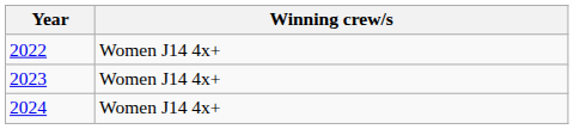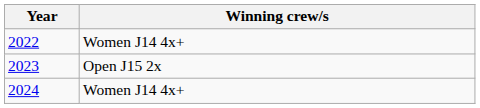 <table class="wikitable">
 <tr>
 <th width=70>Year</th>
 <th width=400>Winning crew/s</th>
 </tr>
 <tr>
 <td><a href='#'>2022</a></td>
 <td>Women J14 4x+</td>
 </tr>
 <tr>
 <td><a href='#'>2023</a></td>
-<td>Women J14 4x+</td>
+<td>Open J15 2x</td>
 </tr>
 <tr>
 <td><a href='#'>2024</a></td>
 <td>Women J14 4x+</td>
 </tr>
 </table>
